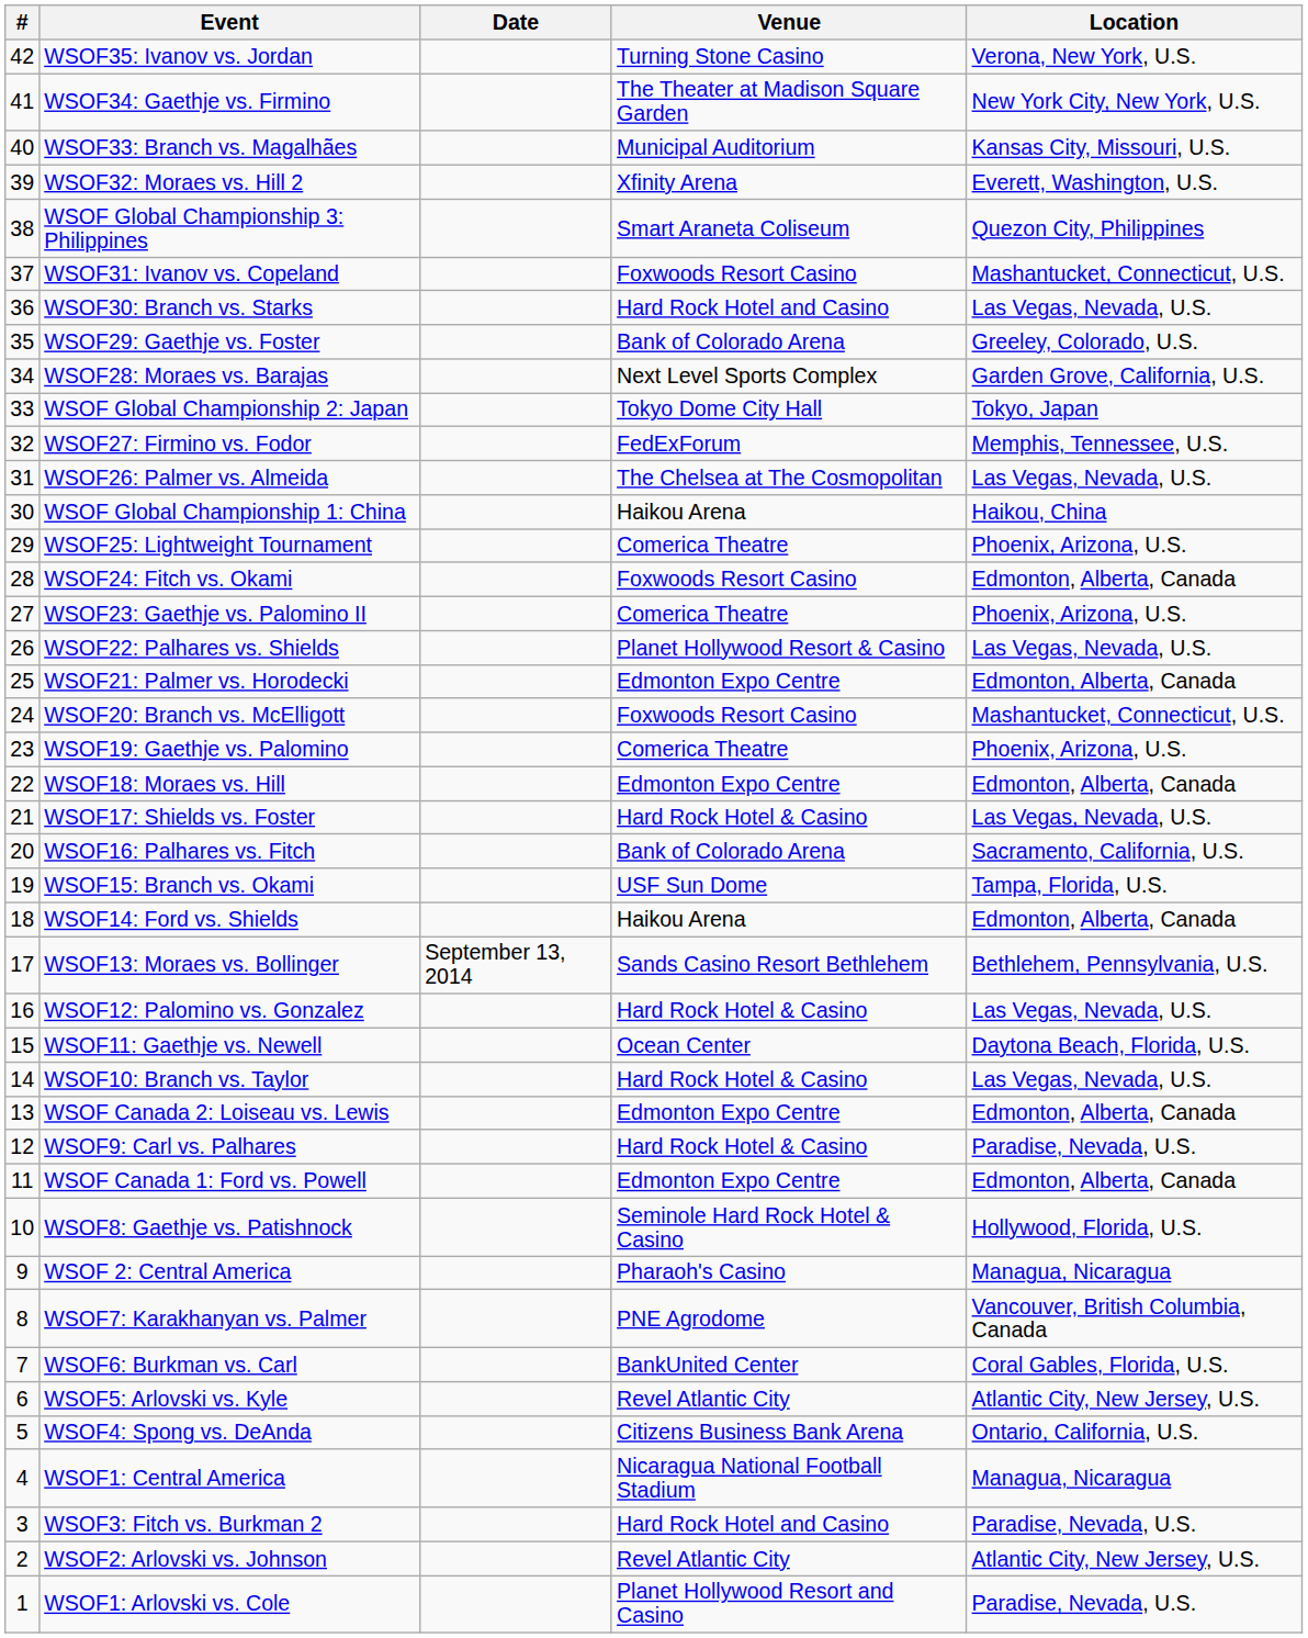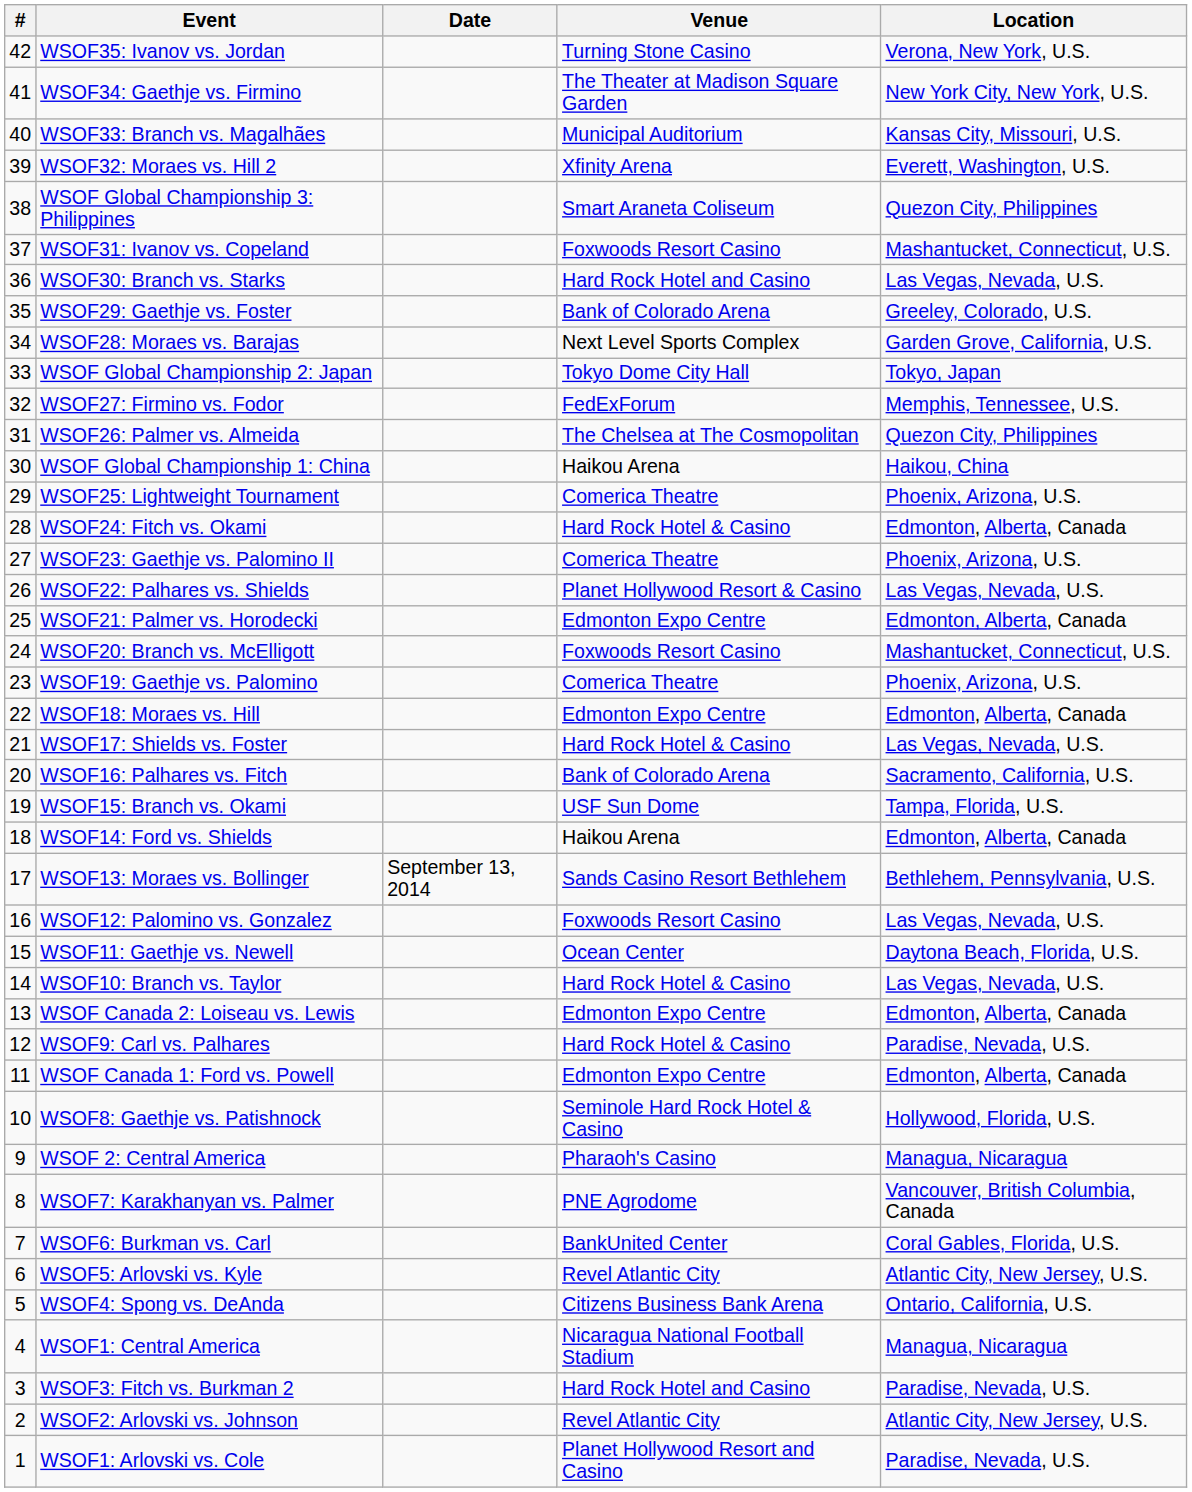 <table class="sortable wikitable succession-box" style="font-size:90%;" id="WSOF_events">
 <tr>
 <th scope="col">#</th>
 <th scope="col">Event</th>
 <th scope="col">Date</th>
 <th scope="col">Venue</th>
 <th scope="col">Location</th>
 </tr>
 <tr>
 <td align=center>42</td>
 <td><a href='#'>WSOF35: Ivanov vs. Jordan</a></td>
 <td></td>
 <td><a href='#'>Turning Stone Casino</a></td>
 <td><a href='#'>Verona, New York</a>, U.S.</td>
 </tr>
 <tr>
 <td align=center>41</td>
 <td><a href='#'>WSOF34: Gaethje vs. Firmino</a></td>
 <td></td>
 <td><a href='#'>The Theater at Madison Square Garden</a></td>
 <td><a href='#'>New York City, New York</a>, U.S.</td>
 </tr>
 <tr>
 <td align=center>40</td>
 <td><a href='#'>WSOF33: Branch vs. Magalhães</a></td>
 <td></td>
 <td><a href='#'>Municipal Auditorium</a></td>
 <td><a href='#'>Kansas City, Missouri</a>, U.S.</td>
 </tr>
 <tr>
 <td align=center>39</td>
 <td><a href='#'>WSOF32: Moraes vs. Hill 2</a></td>
 <td></td>
 <td><a href='#'>Xfinity Arena</a></td>
 <td><a href='#'>Everett, Washington</a>, U.S.</td>
 </tr>
 <tr>
 <td align=center>38</td>
 <td><a href='#'>WSOF Global Championship 3: Philippines</a></td>
 <td></td>
 <td><a href='#'>Smart Araneta Coliseum</a></td>
 <td><a href='#'>Quezon City, Philippines</a></td>
 </tr>
 <tr>
 <td align=center>37</td>
 <td><a href='#'>WSOF31: Ivanov vs. Copeland</a></td>
 <td></td>
 <td><a href='#'>Foxwoods Resort Casino</a></td>
 <td><a href='#'>Mashantucket, Connecticut</a>, U.S.</td>
 </tr>
 <tr>
 <td align=center>36</td>
 <td><a href='#'>WSOF30: Branch vs. Starks</a></td>
 <td></td>
 <td><a href='#'>Hard Rock Hotel and Casino</a></td>
 <td><a href='#'>Las Vegas, Nevada</a>, U.S.</td>
 </tr>
 <tr>
 <td align=center>35</td>
 <td><a href='#'>WSOF29: Gaethje vs. Foster</a></td>
 <td></td>
 <td><a href='#'>Bank of Colorado Arena</a></td>
 <td><a href='#'>Greeley, Colorado</a>, U.S.</td>
 </tr>
 <tr>
 <td align=center>34</td>
 <td><a href='#'>WSOF28: Moraes vs. Barajas</a></td>
 <td></td>
 <td>Next Level Sports Complex</td>
 <td><a href='#'>Garden Grove, California</a>, U.S.</td>
 </tr>
 <tr>
 <td align=center>33</td>
 <td><a href='#'>WSOF Global Championship 2: Japan</a></td>
 <td></td>
 <td><a href='#'>Tokyo Dome City Hall</a></td>
 <td><a href='#'>Tokyo, Japan</a></td>
 </tr>
 <tr>
 <td align=center>32</td>
 <td><a href='#'>WSOF27: Firmino vs. Fodor</a></td>
 <td></td>
 <td><a href='#'>FedExForum</a></td>
 <td><a href='#'>Memphis, Tennessee</a>, U.S.</td>
 </tr>
 <tr>
 <td align=center>31</td>
 <td><a href='#'>WSOF26: Palmer vs. Almeida</a></td>
 <td></td>
 <td><a href='#'>The Chelsea at The Cosmopolitan</a></td>
-<td><a href='#'>Las Vegas, Nevada</a>, U.S.</td>
+<td><a href='#'>Quezon City, Philippines</a></td>
 </tr>
 <tr>
 <td align=center>30</td>
 <td><a href='#'>WSOF Global Championship 1: China</a></td>
 <td></td>
 <td>Haikou Arena</td>
 <td><a href='#'>Haikou, China</a></td>
 </tr>
 <tr>
 <td align=center>29</td>
 <td><a href='#'>WSOF25: Lightweight Tournament</a></td>
 <td></td>
 <td><a href='#'>Comerica Theatre</a></td>
 <td><a href='#'>Phoenix, Arizona</a>, U.S.</td>
 </tr>
 <tr>
 <td align=center>28</td>
 <td><a href='#'>WSOF24: Fitch vs. Okami</a></td>
 <td></td>
-<td><a href='#'>Foxwoods Resort Casino</a></td>
+<td><a href='#'>Hard Rock Hotel & Casino</a></td>
 <td><a href='#'>Edmonton</a>, <a href='#'>Alberta</a>, Canada</td>
 </tr>
 <tr>
 <td align=center>27</td>
 <td><a href='#'>WSOF23: Gaethje vs. Palomino II</a></td>
 <td></td>
 <td><a href='#'>Comerica Theatre</a></td>
 <td><a href='#'>Phoenix, Arizona</a>, U.S.</td>
 </tr>
 <tr>
 <td align=center>26</td>
 <td><a href='#'>WSOF22: Palhares vs. Shields</a></td>
 <td></td>
 <td><a href='#'>Planet Hollywood Resort & Casino</a></td>
 <td><a href='#'>Las Vegas, Nevada</a>, U.S.</td>
 </tr>
 <tr>
 <td align=center>25</td>
 <td><a href='#'>WSOF21: Palmer vs. Horodecki</a></td>
 <td></td>
 <td><a href='#'>Edmonton Expo Centre</a></td>
 <td><a href='#'>Edmonton, Alberta</a>, Canada</td>
 </tr>
 <tr>
 <td align=center>24</td>
 <td><a href='#'>WSOF20: Branch vs. McElligott</a></td>
 <td></td>
 <td><a href='#'>Foxwoods Resort Casino</a></td>
 <td><a href='#'>Mashantucket, Connecticut</a>, U.S.</td>
 </tr>
 <tr>
 <td align=center>23</td>
 <td><a href='#'>WSOF19: Gaethje vs. Palomino</a></td>
 <td></td>
 <td><a href='#'>Comerica Theatre</a></td>
 <td><a href='#'>Phoenix, Arizona</a>, U.S.</td>
 </tr>
 <tr>
 <td align=center>22</td>
 <td><a href='#'>WSOF18: Moraes vs. Hill</a></td>
 <td></td>
 <td><a href='#'>Edmonton Expo Centre</a></td>
 <td><a href='#'>Edmonton</a>, <a href='#'>Alberta</a>, Canada</td>
 </tr>
 <tr>
 <td align=center>21</td>
 <td><a href='#'>WSOF17: Shields vs. Foster</a></td>
 <td></td>
 <td><a href='#'>Hard Rock Hotel & Casino</a></td>
 <td><a href='#'>Las Vegas, Nevada</a>, U.S.</td>
 </tr>
 <tr>
 <td align=center>20</td>
 <td><a href='#'>WSOF16: Palhares vs. Fitch</a></td>
 <td></td>
 <td><a href='#'>Bank of Colorado Arena</a></td>
 <td><a href='#'>Sacramento, California</a>, U.S.</td>
 </tr>
 <tr>
 <td align=center>19</td>
 <td><a href='#'>WSOF15: Branch vs. Okami</a></td>
 <td></td>
 <td><a href='#'>USF Sun Dome</a></td>
 <td><a href='#'>Tampa, Florida</a>, U.S.</td>
 </tr>
 <tr>
 <td align=center>18</td>
 <td><a href='#'>WSOF14: Ford vs. Shields</a></td>
 <td></td>
 <td>Haikou Arena</td>
 <td><a href='#'>Edmonton</a>, <a href='#'>Alberta</a>, Canada</td>
 </tr>
 <tr>
 <td align=center>17</td>
 <td><a href='#'>WSOF13: Moraes vs. Bollinger</a></td>
 <td>September 13, 2014</td>
 <td><a href='#'>Sands Casino Resort Bethlehem</a></td>
 <td><a href='#'>Bethlehem, Pennsylvania</a>, U.S.</td>
 </tr>
 <tr>
 <td align=center>16</td>
 <td><a href='#'>WSOF12: Palomino vs. Gonzalez</a></td>
 <td></td>
-<td><a href='#'>Hard Rock Hotel & Casino</a></td>
+<td><a href='#'>Foxwoods Resort Casino</a></td>
 <td><a href='#'>Las Vegas, Nevada</a>, U.S.</td>
 </tr>
 <tr>
 <td align=center>15</td>
 <td><a href='#'>WSOF11: Gaethje vs. Newell</a></td>
 <td></td>
 <td><a href='#'>Ocean Center</a></td>
 <td><a href='#'>Daytona Beach, Florida</a>, U.S.</td>
 </tr>
 <tr>
 <td align=center>14</td>
 <td><a href='#'>WSOF10: Branch vs. Taylor</a></td>
 <td></td>
 <td><a href='#'>Hard Rock Hotel & Casino</a></td>
 <td><a href='#'>Las Vegas, Nevada</a>, U.S.</td>
 </tr>
 <tr>
 <td align=center>13</td>
 <td><a href='#'>WSOF Canada 2: Loiseau vs. Lewis</a></td>
 <td></td>
 <td><a href='#'>Edmonton Expo Centre</a></td>
 <td><a href='#'>Edmonton</a>, <a href='#'>Alberta</a>, Canada</td>
 </tr>
 <tr>
 <td align=center>12</td>
 <td><a href='#'>WSOF9: Carl vs. Palhares</a></td>
 <td></td>
 <td><a href='#'>Hard Rock Hotel & Casino</a></td>
 <td><a href='#'>Paradise, Nevada</a>, U.S.</td>
 </tr>
 <tr>
 <td align=center>11</td>
 <td><a href='#'>WSOF Canada 1: Ford vs. Powell</a></td>
 <td></td>
 <td><a href='#'>Edmonton Expo Centre</a></td>
 <td><a href='#'>Edmonton</a>, <a href='#'>Alberta</a>, Canada</td>
 </tr>
 <tr>
 <td align=center>10</td>
 <td><a href='#'>WSOF8: Gaethje vs. Patishnock</a></td>
 <td></td>
 <td><a href='#'>Seminole Hard Rock Hotel & Casino</a></td>
 <td><a href='#'>Hollywood, Florida</a>, U.S.</td>
 </tr>
 <tr>
 <td align=center>9</td>
 <td><a href='#'>WSOF 2: Central America</a></td>
 <td></td>
 <td><a href='#'>Pharaoh's Casino</a></td>
 <td><a href='#'>Managua, Nicaragua</a></td>
 </tr>
 <tr>
 <td align=center>8</td>
 <td><a href='#'>WSOF7: Karakhanyan vs. Palmer</a></td>
 <td></td>
 <td><a href='#'>PNE Agrodome</a></td>
 <td><a href='#'>Vancouver, British Columbia</a>, Canada</td>
 </tr>
 <tr>
 <td align=center>7</td>
 <td><a href='#'>WSOF6: Burkman vs. Carl</a></td>
 <td></td>
 <td><a href='#'>BankUnited Center</a></td>
 <td><a href='#'>Coral Gables, Florida</a>, U.S.</td>
 </tr>
 <tr>
 <td align=center>6</td>
 <td><a href='#'>WSOF5: Arlovski vs. Kyle</a></td>
 <td></td>
 <td><a href='#'>Revel Atlantic City</a></td>
 <td><a href='#'>Atlantic City, New Jersey</a>, U.S.</td>
 </tr>
 <tr>
 <td align=center>5</td>
 <td><a href='#'>WSOF4: Spong vs. DeAnda</a></td>
 <td></td>
 <td><a href='#'>Citizens Business Bank Arena</a></td>
 <td><a href='#'>Ontario, California</a>, U.S.</td>
 </tr>
 <tr>
 <td align=center>4</td>
 <td><a href='#'>WSOF1: Central America</a></td>
 <td></td>
 <td><a href='#'>Nicaragua National Football Stadium</a></td>
 <td><a href='#'>Managua, Nicaragua</a></td>
 </tr>
 <tr>
 <td align=center>3</td>
 <td><a href='#'>WSOF3: Fitch vs. Burkman 2</a></td>
 <td></td>
 <td><a href='#'>Hard Rock Hotel and Casino</a></td>
 <td><a href='#'>Paradise, Nevada</a>, U.S.</td>
 </tr>
 <tr>
 <td align=center>2</td>
 <td><a href='#'>WSOF2: Arlovski vs. Johnson</a></td>
 <td></td>
 <td><a href='#'>Revel Atlantic City</a></td>
 <td><a href='#'>Atlantic City, New Jersey</a>, U.S.</td>
 </tr>
 <tr>
 <td align=center>1</td>
 <td><a href='#'>WSOF1: Arlovski vs. Cole</a></td>
 <td></td>
 <td><a href='#'>Planet Hollywood Resort and Casino</a></td>
 <td><a href='#'>Paradise, Nevada</a>, U.S.</td>
 </tr>
 </table>
